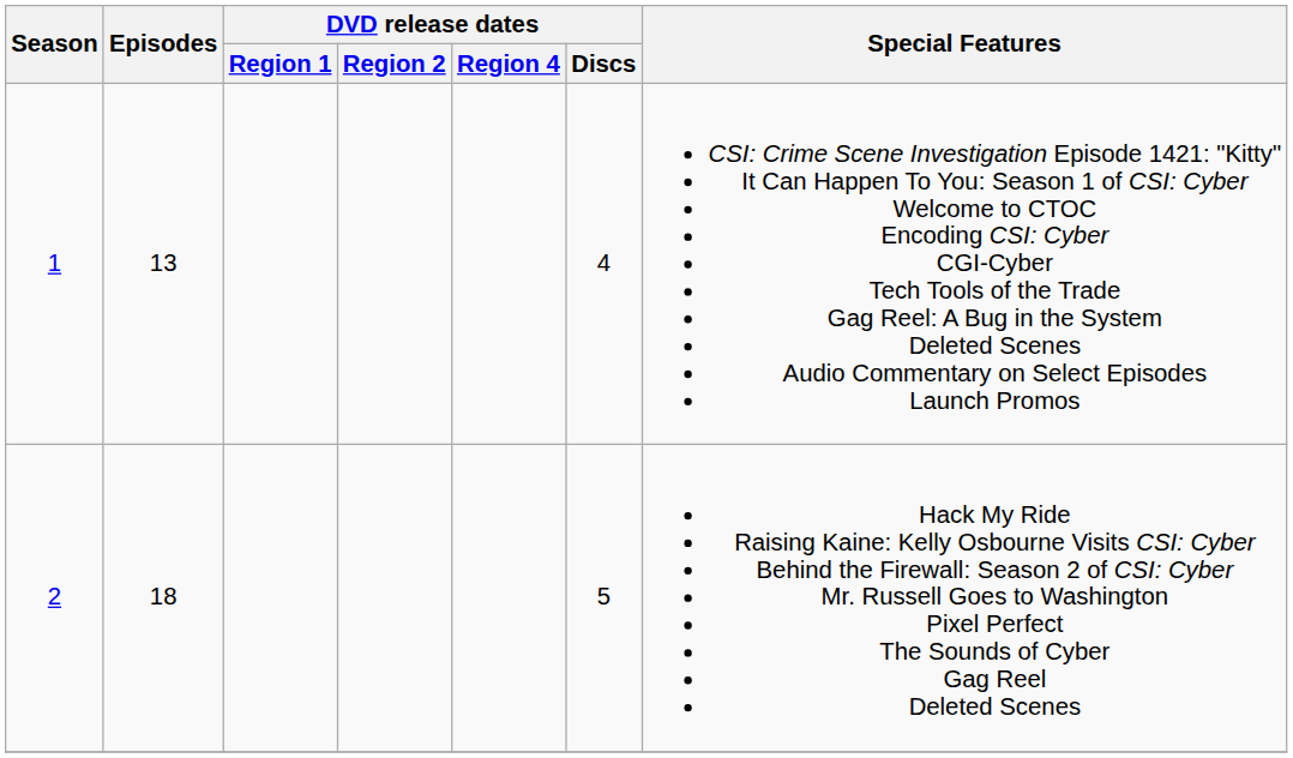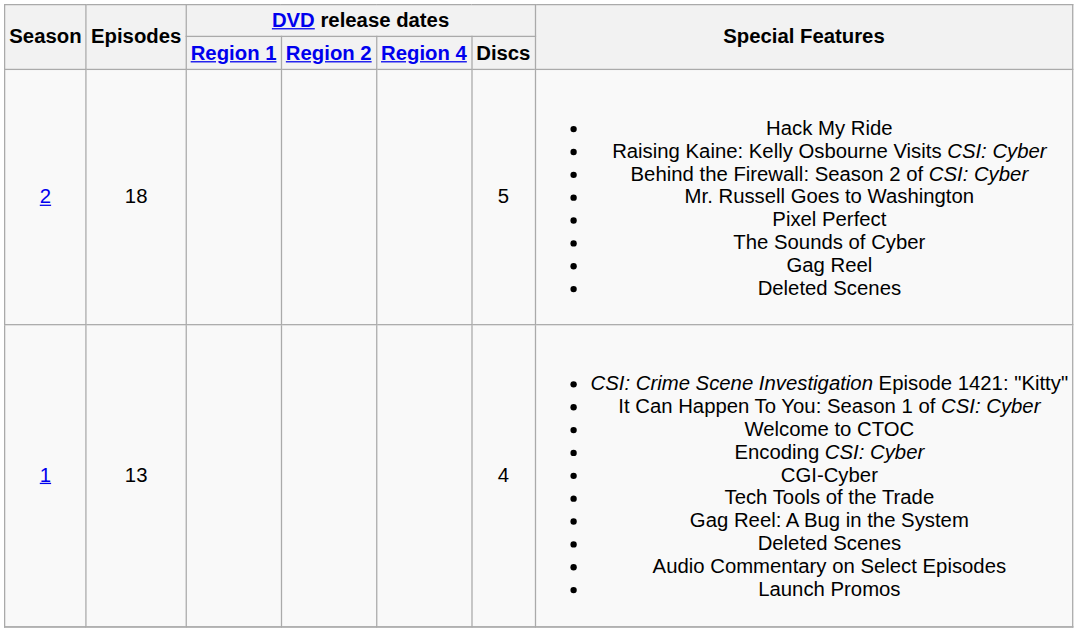 <table class="wikitable plainrowheaders" style="text-align: center;">
 <tr>
 <th scope="col" rowspan="2">Season</th>
 <th scope="col" rowspan="2">Episodes</th>
 <th scope="col" colspan="4"><a href='#'>DVD</a> release dates</th>
 <th scope="col" rowspan="2">Special Features</th>
 </tr>
 <tr>
 <th scope="col"><a href='#'>Region 1</a></th>
 <th scope="col"><a href='#'>Region 2</a></th>
 <th scope="col"><a href='#'>Region 4</a></th>
 <th scope="col">Discs</th>
 </tr>
 <tr>
+<td scope="row"><a href='#'>2</a></td>
+<td>18</td>
+<td></td>
+<td></td>
+<td></td>
+<td>5</td>
+<td><br><ul><li>Hack My Ride</li><li>Raising Kaine: Kelly Osbourne Visits <em>CSI: Cyber</em></li><li>Behind the Firewall: Season 2 of <em>CSI: Cyber</em></li><li>Mr. Russell Goes to Washington</li><li>Pixel Perfect</li><li>The Sounds of Cyber</li><li>Gag Reel</li><li>Deleted Scenes</li></ul></td>
+</tr>
+<tr>
 <td scope="row"><a href='#'>1</a></td>
 <td>13</td>
 <td></td>
 <td></td>
 <td></td>
 <td>4</td>
 <td><br><ul><li><em>CSI: Crime Scene Investigation</em> Episode 1421: "Kitty"</li><li>It Can Happen To You: Season 1 of <em>CSI: Cyber</em></li><li>Welcome to CTOC</li><li>Encoding <em>CSI: Cyber</em></li><li>CGI-Cyber</li><li>Tech Tools of the Trade</li><li>Gag Reel: A Bug in the System</li><li>Deleted Scenes</li><li>Audio Commentary on Select Episodes</li><li>Launch Promos</li></ul></td>
 </tr>
 <tr>
-<td scope="row"><a href='#'>2</a></td>
-<td>18</td>
-<td></td>
-<td></td>
-<td></td>
-<td>5</td>
-<td><br><ul><li>Hack My Ride</li><li>Raising Kaine: Kelly Osbourne Visits <em>CSI: Cyber</em></li><li>Behind the Firewall: Season 2 of <em>CSI: Cyber</em></li><li>Mr. Russell Goes to Washington</li><li>Pixel Perfect</li><li>The Sounds of Cyber</li><li>Gag Reel</li><li>Deleted Scenes</li></ul></td>
-</tr>
-<tr>
 </tr>
 </table>
